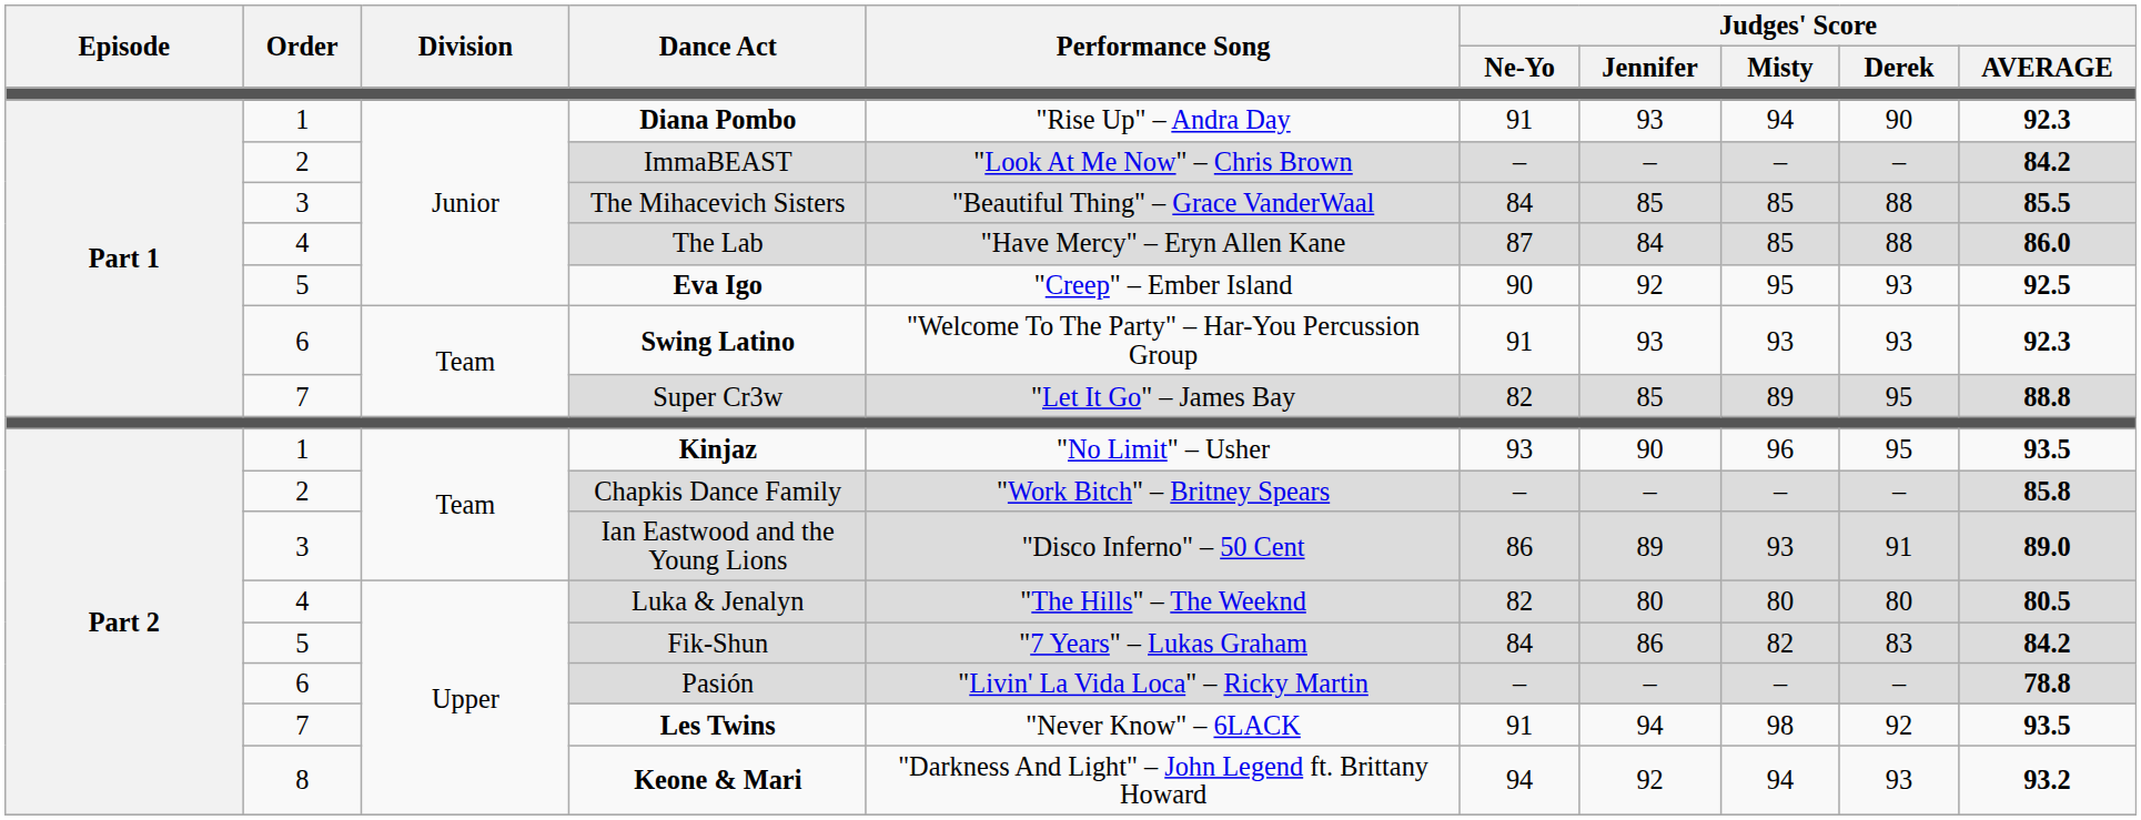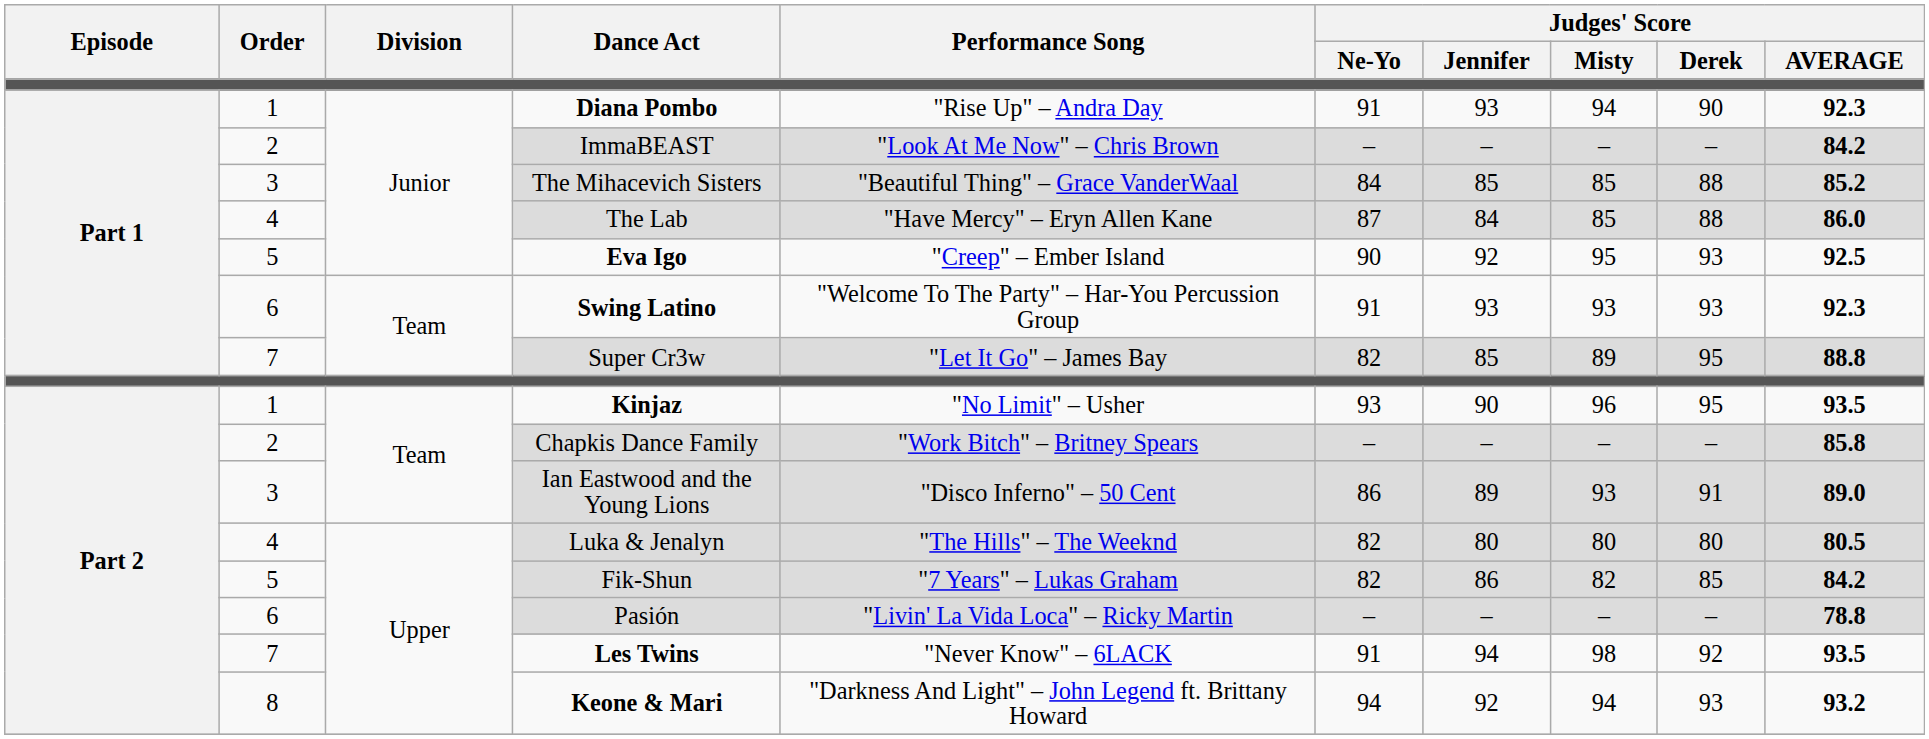 <table class="wikitable" style="text-align:center; line-height:17px; width:100%;">
 <tr>
 <th rowspan="2" style="width:8%;">Episode</th>
 <th scope="col" rowspan="2" style="width:04%;">Order</th>
 <th scope="col" rowspan="2" style="width:07%;">Division</th>
 <th scope="col" rowspan="2" style="width:10%;">Dance Act</th>
 <th scope="col" rowspan="2" style="width:20%;">Performance Song</th>
 <th scope="col" colspan="5" style="width:20%;">Judges' Score</th>
 </tr>
 <tr>
 <th style="width:04%;">Ne-Yo</th>
 <th style="width:04%;">Jennifer</th>
 <th style="width:04%;">Misty</th>
 <th style="width:04%;">Derek</th>
 <th style="width:04%;">AVERAGE</th>
 </tr>
 <tr>
 <td colspan="10" style="background:#555;"></td>
 </tr>
 <tr>
 <th rowspan="7">Part 1 <br><small></small></th>
 <td>1</td>
 <td rowspan="5">Junior</td>
 <td><strong>Diana Pombo</strong></td>
 <td>"Rise Up" – <a href='#'>Andra Day</a></td>
 <td>91</td>
 <td>93</td>
 <td>94</td>
 <td>90</td>
 <td><strong>92.3</strong></td>
 </tr>
 <tr>
 <td>2</td>
 <td style="background:#DCDCDC">ImmaBEAST</td>
 <td style="background:#DCDCDC">"<a href='#'>Look At Me Now</a>" – <a href='#'>Chris Brown</a></td>
 <td style="background:#DCDCDC">–</td>
 <td style="background:#DCDCDC">–</td>
 <td style="background:#DCDCDC">–</td>
 <td style="background:#DCDCDC">–</td>
 <td style="background:#DCDCDC"><strong>84.2</strong></td>
 </tr>
 <tr>
 <td>3</td>
 <td style="background:#DCDCDC">The Mihacevich Sisters</td>
 <td style="background:#DCDCDC">"Beautiful Thing" – <a href='#'>Grace VanderWaal</a></td>
 <td style="background:#DCDCDC">84</td>
 <td style="background:#DCDCDC">85</td>
 <td style="background:#DCDCDC">85</td>
 <td style="background:#DCDCDC">88</td>
-<td style="background:#DCDCDC"><strong>85.5</strong></td>
+<td style="background:#DCDCDC"><strong>85.2</strong></td>
 </tr>
 <tr>
 <td>4</td>
 <td style="background:#DCDCDC">The Lab</td>
 <td style="background:#DCDCDC">"Have Mercy" – Eryn Allen Kane</td>
 <td style="background:#DCDCDC">87</td>
 <td style="background:#DCDCDC">84</td>
 <td style="background:#DCDCDC">85</td>
 <td style="background:#DCDCDC">88</td>
 <td style="background:#DCDCDC"><strong>86.0</strong></td>
 </tr>
 <tr>
 <td>5</td>
 <td><strong>Eva Igo</strong></td>
 <td>"<a href='#'>Creep</a>" – Ember Island</td>
 <td>90</td>
 <td>92</td>
 <td>95</td>
 <td>93</td>
 <td><strong>92.5</strong></td>
 </tr>
 <tr>
 <td>6</td>
 <td rowspan="2">Team</td>
 <td><strong>Swing Latino</strong></td>
 <td>"Welcome To The Party" – Har-You Percussion Group</td>
 <td>91</td>
 <td>93</td>
 <td>93</td>
 <td>93</td>
 <td><strong>92.3</strong></td>
 </tr>
 <tr>
 <td>7</td>
 <td style="background:#DCDCDC">Super Cr3w</td>
 <td style="background:#DCDCDC">"<a href='#'>Let It Go</a>" – James Bay</td>
 <td style="background:#DCDCDC">82</td>
 <td style="background:#DCDCDC">85</td>
 <td style="background:#DCDCDC">89</td>
 <td style="background:#DCDCDC">95</td>
 <td style="background:#DCDCDC"><strong>88.8</strong></td>
 </tr>
 <tr>
 <td colspan="10" style="background:#555;"></td>
 </tr>
 <tr>
 <th rowspan="8">Part 2 <br><small></small></th>
 <td>1</td>
 <td rowspan="3">Team</td>
 <td><strong>Kinjaz</strong></td>
 <td>"<a href='#'>No Limit</a>" – Usher</td>
 <td>93</td>
 <td>90</td>
 <td>96</td>
 <td>95</td>
 <td><strong>93.5</strong></td>
 </tr>
 <tr>
 <td>2</td>
 <td style="background:#DCDCDC">Chapkis Dance Family</td>
 <td style="background:#DCDCDC">"<a href='#'>Work Bitch</a>" – <a href='#'>Britney Spears</a></td>
 <td style="background:#DCDCDC">–</td>
 <td style="background:#DCDCDC">–</td>
 <td style="background:#DCDCDC">–</td>
 <td style="background:#DCDCDC">–</td>
 <td style="background:#DCDCDC"><strong>85.8</strong></td>
 </tr>
 <tr>
 <td>3</td>
 <td style="background:#DCDCDC">Ian Eastwood and the Young Lions</td>
 <td style="background:#DCDCDC">"Disco Inferno" – <a href='#'>50 Cent</a></td>
 <td style="background:#DCDCDC">86</td>
 <td style="background:#DCDCDC">89</td>
 <td style="background:#DCDCDC">93</td>
 <td style="background:#DCDCDC">91</td>
 <td style="background:#DCDCDC"><strong>89.0</strong></td>
 </tr>
 <tr>
 <td>4</td>
 <td rowspan="5">Upper</td>
 <td style="background:#DCDCDC">Luka & Jenalyn</td>
 <td style="background:#DCDCDC">"<a href='#'>The Hills</a>" – <a href='#'>The Weeknd</a></td>
 <td style="background:#DCDCDC">82</td>
 <td style="background:#DCDCDC">80</td>
 <td style="background:#DCDCDC">80</td>
 <td style="background:#DCDCDC">80</td>
 <td style="background:#DCDCDC"><strong>80.5</strong></td>
 </tr>
 <tr>
 <td>5</td>
 <td style="background:#DCDCDC">Fik-Shun</td>
 <td style="background:#DCDCDC">"<a href='#'>7 Years</a>" – <a href='#'>Lukas Graham</a></td>
-<td style="background:#DCDCDC">84</td>
+<td style="background:#DCDCDC">82</td>
 <td style="background:#DCDCDC">86</td>
 <td style="background:#DCDCDC">82</td>
-<td style="background:#DCDCDC">83</td>
+<td style="background:#DCDCDC">85</td>
 <td style="background:#DCDCDC"><strong>84.2</strong></td>
 </tr>
 <tr>
 <td>6</td>
 <td style="background:#DCDCDC">Pasión</td>
 <td style="background:#DCDCDC">"<a href='#'>Livin' La Vida Loca</a>" – <a href='#'>Ricky Martin</a></td>
 <td style="background:#DCDCDC">–</td>
 <td style="background:#DCDCDC">–</td>
 <td style="background:#DCDCDC">–</td>
 <td style="background:#DCDCDC">–</td>
 <td style="background:#DCDCDC"><strong>78.8</strong></td>
 </tr>
 <tr>
 <td>7</td>
 <td><strong>Les Twins</strong></td>
 <td>"Never Know" – <a href='#'>6LACK</a></td>
 <td>91</td>
 <td>94</td>
 <td>98</td>
 <td>92</td>
 <td><strong>93.5</strong></td>
 </tr>
 <tr>
 <td>8</td>
 <td><strong>Keone & Mari</strong></td>
 <td>"Darkness And Light" – <a href='#'>John Legend</a> ft. Brittany Howard</td>
 <td>94</td>
 <td>92</td>
 <td>94</td>
 <td>93</td>
 <td><strong>93.2</strong></td>
 </tr>
 <tr>
 </tr>
 </table>
